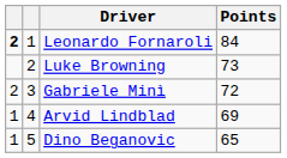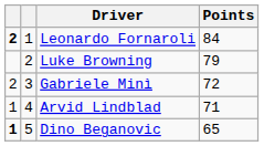 <table class="wikitable" style="font-size: 85%;">
 <tr>
 <th></th>
 <th></th>
 <th>Driver</th>
 <th>Points</th>
 </tr>
 <tr>
 <td align="left"><strong> 2</strong></td>
 <td align="center">1</td>
 <td> <a href='#'>Leonardo Fornaroli</a></td>
 <td>84</td>
 </tr>
 <tr>
 <td align="left"></td>
 <td align="center">2</td>
 <td> <a href='#'>Luke Browning</a></td>
-<td>73</td>
+<td>79</td>
 </tr>
 <tr>
 <td align="left"> 2</td>
 <td align="center">3</td>
 <td> <a href='#'>Gabriele Minì</a></td>
 <td>72</td>
 </tr>
 <tr>
 <td align="left"> 1</td>
 <td align="center">4</td>
 <td> <a href='#'>Arvid Lindblad</a></td>
-<td>69</td>
+<td>71</td>
 </tr>
 <tr>
-<td align="left"> 1</td>
+<td align="left"><strong> 1</strong></td>
 <td align="center">5</td>
 <td> <a href='#'>Dino Beganovic</a></td>
 <td>65</td>
 </tr>
 </table>
